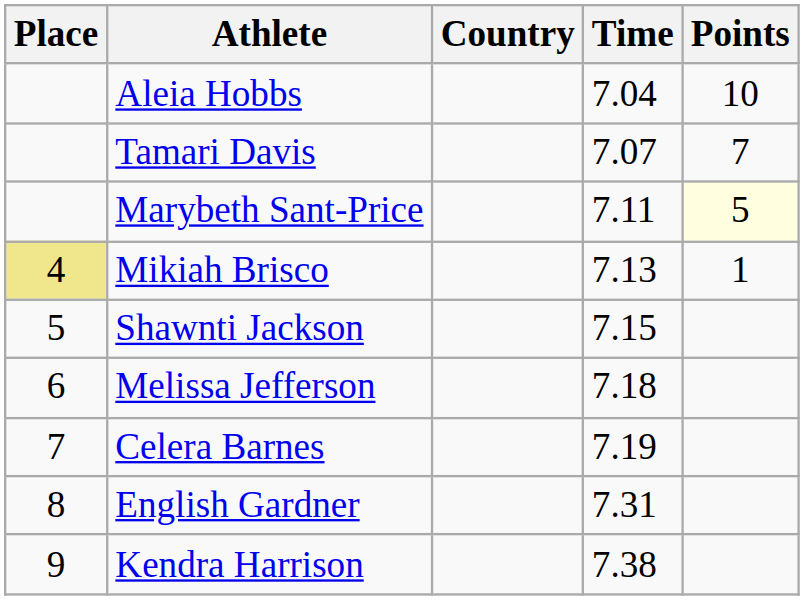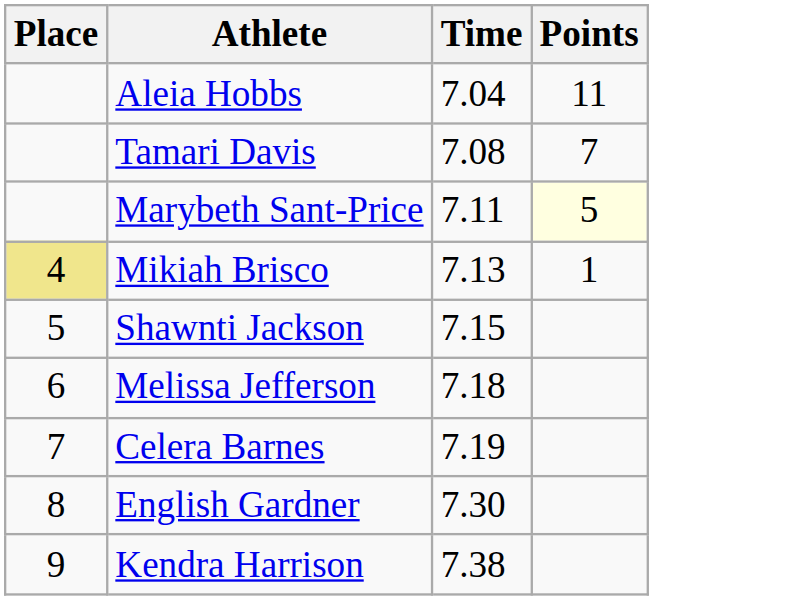 <table class="wikitable">
 <tr>
 <th>Place</th>
 <th>Athlete</th>
-<th>Country</th>
 <th>Time</th>
 <th>Points</th>
 </tr>
 <tr>
 <td align=center></td>
 <td><a href='#'>Aleia Hobbs</a></td>
-<td></td>
 <td>7.04</td>
-<td align=center>10</td>
+<td align=center>11</td>
 </tr>
 <tr>
 <td align=center></td>
 <td><a href='#'>Tamari Davis</a></td>
-<td></td>
-<td>7.07</td>
+<td>7.08</td>
 <td align=center>7</td>
 </tr>
 <tr>
 <td align=center></td>
 <td><a href='#'>Marybeth Sant-Price</a></td>
-<td></td>
 <td>7.11</td>
 <td align=center style="background: lightyellow;">5</td>
 </tr>
 <tr>
 <td align=center style="background: khaki;">4</td>
 <td><a href='#'>Mikiah Brisco</a></td>
-<td></td>
 <td>7.13</td>
 <td align=center>1</td>
 </tr>
 <tr>
 <td align=center>5</td>
 <td><a href='#'>Shawnti Jackson</a></td>
-<td></td>
 <td>7.15</td>
 <td align=center></td>
 </tr>
 <tr>
 <td align=center>6</td>
 <td><a href='#'>Melissa Jefferson</a></td>
-<td></td>
 <td>7.18</td>
 <td align=center></td>
 </tr>
 <tr>
 <td align=center>7</td>
 <td><a href='#'>Celera Barnes</a></td>
-<td></td>
 <td>7.19</td>
 <td align=center></td>
 </tr>
 <tr>
 <td align=center>8</td>
 <td><a href='#'>English Gardner</a></td>
-<td></td>
-<td>7.31</td>
+<td>7.30</td>
 <td align=center></td>
 </tr>
 <tr>
 <td align=center>9</td>
 <td><a href='#'>Kendra Harrison</a></td>
-<td></td>
 <td>7.38</td>
 <td align=center></td>
 </tr>
 </table>
